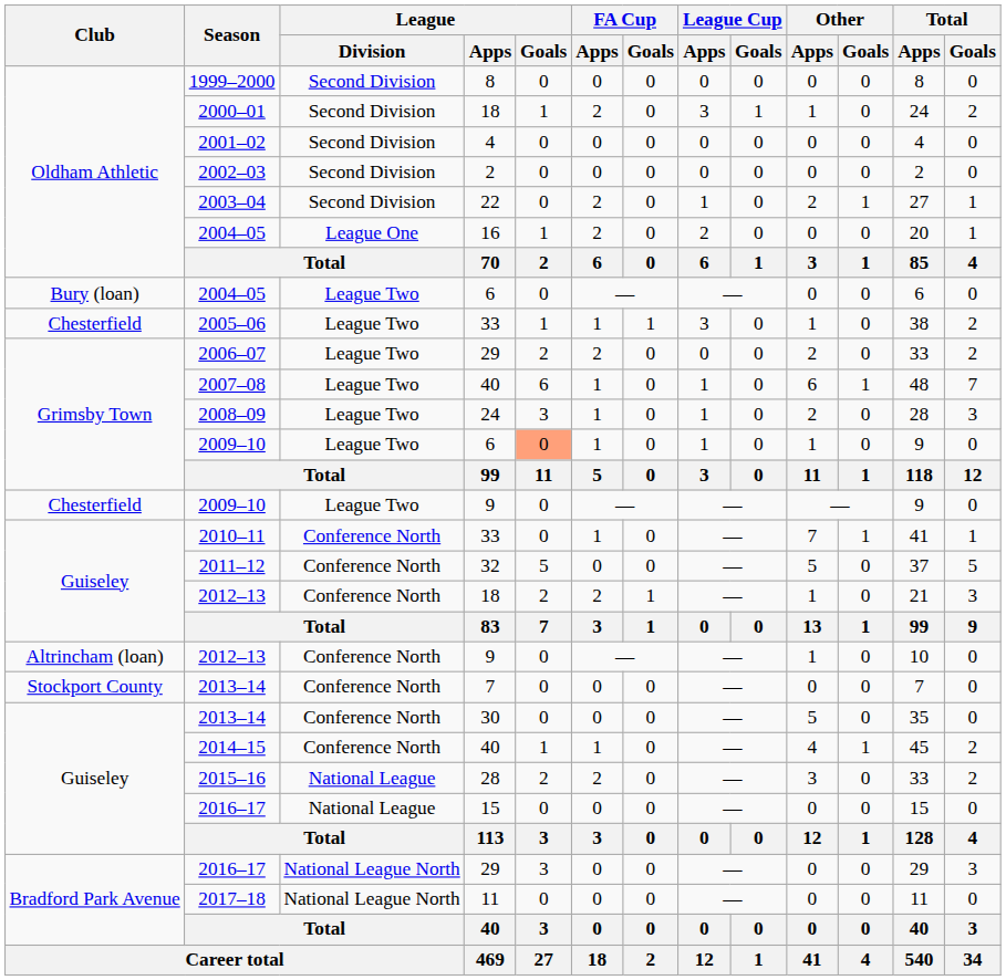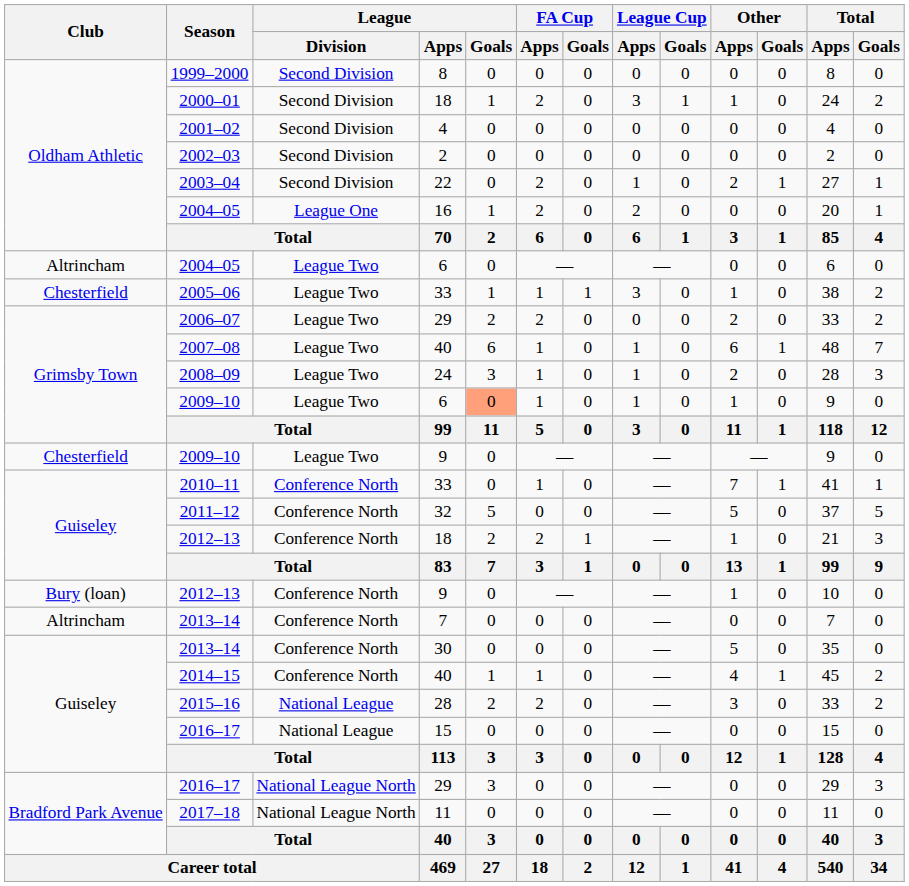 <table class=wikitable style="text-align:center">
 <tr>
 <th rowspan="2">Club</th>
 <th rowspan="2">Season</th>
 <th colspan="3">League</th>
 <th colspan="2"><a href='#'>FA Cup</a></th>
 <th colspan="2"><a href='#'>League Cup</a></th>
 <th colspan="2">Other</th>
 <th colspan="2">Total</th>
 </tr>
 <tr>
 <th>Division</th>
 <th>Apps</th>
 <th>Goals</th>
 <th>Apps</th>
 <th>Goals</th>
 <th>Apps</th>
 <th>Goals</th>
 <th>Apps</th>
 <th>Goals</th>
 <th>Apps</th>
 <th>Goals</th>
 </tr>
 <tr>
 <td rowspan="7"><a href='#'>Oldham Athletic</a></td>
 <td><a href='#'>1999–2000</a></td>
 <td><a href='#'>Second Division</a></td>
 <td>8</td>
 <td>0</td>
 <td>0</td>
 <td>0</td>
 <td>0</td>
 <td>0</td>
 <td>0</td>
 <td>0</td>
 <td>8</td>
 <td>0</td>
 </tr>
 <tr>
 <td><a href='#'>2000–01</a></td>
 <td>Second Division</td>
 <td>18</td>
 <td>1</td>
 <td>2</td>
 <td>0</td>
 <td>3</td>
 <td>1</td>
 <td>1</td>
 <td>0</td>
 <td>24</td>
 <td>2</td>
 </tr>
 <tr>
 <td><a href='#'>2001–02</a></td>
 <td>Second Division</td>
 <td>4</td>
 <td>0</td>
 <td>0</td>
 <td>0</td>
 <td>0</td>
 <td>0</td>
 <td>0</td>
 <td>0</td>
 <td>4</td>
 <td>0</td>
 </tr>
 <tr>
 <td><a href='#'>2002–03</a></td>
 <td>Second Division</td>
 <td>2</td>
 <td>0</td>
 <td>0</td>
 <td>0</td>
 <td>0</td>
 <td>0</td>
 <td>0</td>
 <td>0</td>
 <td>2</td>
 <td>0</td>
 </tr>
 <tr>
 <td><a href='#'>2003–04</a></td>
 <td>Second Division</td>
 <td>22</td>
 <td>0</td>
 <td>2</td>
 <td>0</td>
 <td>1</td>
 <td>0</td>
 <td>2</td>
 <td>1</td>
 <td>27</td>
 <td>1</td>
 </tr>
 <tr>
 <td><a href='#'>2004–05</a></td>
 <td><a href='#'>League One</a></td>
 <td>16</td>
 <td>1</td>
 <td>2</td>
 <td>0</td>
 <td>2</td>
 <td>0</td>
 <td>0</td>
 <td>0</td>
 <td>20</td>
 <td>1</td>
 </tr>
 <tr>
 <th colspan="2">Total</th>
 <th>70</th>
 <th>2</th>
 <th>6</th>
 <th>0</th>
 <th>6</th>
 <th>1</th>
 <th>3</th>
 <th>1</th>
 <th>85</th>
 <th>4</th>
 </tr>
 <tr>
-<td><a href='#'>Bury</a> (loan)</td>
+<td>Altrincham</td>
 <td><a href='#'>2004–05</a></td>
 <td><a href='#'>League Two</a></td>
 <td>6</td>
 <td>0</td>
 <td colspan="2">—</td>
 <td colspan="2">—</td>
 <td>0</td>
 <td>0</td>
 <td>6</td>
 <td>0</td>
 </tr>
 <tr>
 <td><a href='#'>Chesterfield</a></td>
 <td><a href='#'>2005–06</a></td>
 <td>League Two</td>
 <td>33</td>
 <td>1</td>
 <td>1</td>
 <td>1</td>
 <td>3</td>
 <td>0</td>
 <td>1</td>
 <td>0</td>
 <td>38</td>
 <td>2</td>
 </tr>
 <tr>
 <td rowspan="5"><a href='#'>Grimsby Town</a></td>
 <td><a href='#'>2006–07</a></td>
 <td>League Two</td>
 <td>29</td>
 <td>2</td>
 <td>2</td>
 <td>0</td>
 <td>0</td>
 <td>0</td>
 <td>2</td>
 <td>0</td>
 <td>33</td>
 <td>2</td>
 </tr>
 <tr>
 <td><a href='#'>2007–08</a></td>
 <td>League Two</td>
 <td>40</td>
 <td>6</td>
 <td>1</td>
 <td>0</td>
 <td>1</td>
 <td>0</td>
 <td>6</td>
 <td>1</td>
 <td>48</td>
 <td>7</td>
 </tr>
 <tr>
 <td><a href='#'>2008–09</a></td>
 <td>League Two</td>
 <td>24</td>
 <td>3</td>
 <td>1</td>
 <td>0</td>
 <td>1</td>
 <td>0</td>
 <td>2</td>
 <td>0</td>
 <td>28</td>
 <td>3</td>
 </tr>
 <tr>
 <td><a href='#'>2009–10</a></td>
 <td>League Two</td>
 <td>6</td>
 <td style="background: lightsalmon;">0</td>
 <td>1</td>
 <td>0</td>
 <td>1</td>
 <td>0</td>
 <td>1</td>
 <td>0</td>
 <td>9</td>
 <td>0</td>
 </tr>
 <tr>
 <th colspan="2">Total</th>
 <th>99</th>
 <th>11</th>
 <th>5</th>
 <th>0</th>
 <th>3</th>
 <th>0</th>
 <th>11</th>
 <th>1</th>
 <th>118</th>
 <th>12</th>
 </tr>
 <tr>
 <td><a href='#'>Chesterfield</a></td>
 <td><a href='#'>2009–10</a></td>
 <td>League Two</td>
 <td>9</td>
 <td>0</td>
 <td colspan="2">—</td>
 <td colspan="2">—</td>
 <td colspan="2">—</td>
 <td>9</td>
 <td>0</td>
 </tr>
 <tr>
 <td rowspan="4"><a href='#'>Guiseley</a></td>
 <td><a href='#'>2010–11</a></td>
 <td><a href='#'>Conference North</a></td>
 <td>33</td>
 <td>0</td>
 <td>1</td>
 <td>0</td>
 <td colspan="2">—</td>
 <td>7</td>
 <td>1</td>
 <td>41</td>
 <td>1</td>
 </tr>
 <tr>
 <td><a href='#'>2011–12</a></td>
 <td>Conference North</td>
 <td>32</td>
 <td>5</td>
 <td>0</td>
 <td>0</td>
 <td colspan="2">—</td>
 <td>5</td>
 <td>0</td>
 <td>37</td>
 <td>5</td>
 </tr>
 <tr>
 <td><a href='#'>2012–13</a></td>
 <td>Conference North</td>
 <td>18</td>
 <td>2</td>
 <td>2</td>
 <td>1</td>
 <td colspan="2">—</td>
 <td>1</td>
 <td>0</td>
 <td>21</td>
 <td>3</td>
 </tr>
 <tr>
 <th colspan="2">Total</th>
 <th>83</th>
 <th>7</th>
 <th>3</th>
 <th>1</th>
 <th>0</th>
 <th>0</th>
 <th>13</th>
 <th>1</th>
 <th>99</th>
 <th>9</th>
 </tr>
 <tr>
-<td><a href='#'>Altrincham</a> (loan)</td>
+<td><a href='#'>Bury</a> (loan)</td>
 <td><a href='#'>2012–13</a></td>
 <td>Conference North</td>
 <td>9</td>
 <td>0</td>
 <td colspan="2">—</td>
 <td colspan="2">—</td>
 <td>1</td>
 <td>0</td>
 <td>10</td>
 <td>0</td>
 </tr>
 <tr>
-<td><a href='#'>Stockport County</a></td>
+<td>Altrincham</td>
 <td><a href='#'>2013–14</a></td>
 <td>Conference North</td>
 <td>7</td>
 <td>0</td>
 <td>0</td>
 <td>0</td>
 <td colspan="2">—</td>
 <td>0</td>
 <td>0</td>
 <td>7</td>
 <td>0</td>
 </tr>
 <tr>
 <td rowspan="5">Guiseley</td>
 <td><a href='#'>2013–14</a></td>
 <td>Conference North</td>
 <td>30</td>
 <td>0</td>
 <td>0</td>
 <td>0</td>
 <td colspan="2">—</td>
 <td>5</td>
 <td>0</td>
 <td>35</td>
 <td>0</td>
 </tr>
 <tr>
 <td><a href='#'>2014–15</a></td>
 <td>Conference North</td>
 <td>40</td>
 <td>1</td>
 <td>1</td>
 <td>0</td>
 <td colspan="2">—</td>
 <td>4</td>
 <td>1</td>
 <td>45</td>
 <td>2</td>
 </tr>
 <tr>
 <td><a href='#'>2015–16</a></td>
 <td><a href='#'>National League</a></td>
 <td>28</td>
 <td>2</td>
 <td>2</td>
 <td>0</td>
 <td colspan="2">—</td>
 <td>3</td>
 <td>0</td>
 <td>33</td>
 <td>2</td>
 </tr>
 <tr>
 <td><a href='#'>2016–17</a></td>
 <td>National League</td>
 <td>15</td>
 <td>0</td>
 <td>0</td>
 <td>0</td>
 <td colspan="2">—</td>
 <td>0</td>
 <td>0</td>
 <td>15</td>
 <td>0</td>
 </tr>
 <tr>
 <th colspan="2">Total</th>
 <th>113</th>
 <th>3</th>
 <th>3</th>
 <th>0</th>
 <th>0</th>
 <th>0</th>
 <th>12</th>
 <th>1</th>
 <th>128</th>
 <th>4</th>
 </tr>
 <tr>
 <td rowspan="3"><a href='#'>Bradford Park Avenue</a></td>
 <td><a href='#'>2016–17</a></td>
 <td><a href='#'>National League North</a></td>
 <td>29</td>
 <td>3</td>
 <td>0</td>
 <td>0</td>
 <td colspan="2">—</td>
 <td>0</td>
 <td>0</td>
 <td>29</td>
 <td>3</td>
 </tr>
 <tr>
 <td><a href='#'>2017–18</a></td>
 <td>National League North</td>
 <td>11</td>
 <td>0</td>
 <td>0</td>
 <td>0</td>
 <td colspan="2">—</td>
 <td>0</td>
 <td>0</td>
 <td>11</td>
 <td>0</td>
 </tr>
 <tr>
 <th colspan="2">Total</th>
 <th>40</th>
 <th>3</th>
 <th>0</th>
 <th>0</th>
 <th>0</th>
 <th>0</th>
 <th>0</th>
 <th>0</th>
 <th>40</th>
 <th>3</th>
 </tr>
 <tr>
 <th colspan="3">Career total</th>
 <th>469</th>
 <th>27</th>
 <th>18</th>
 <th>2</th>
 <th>12</th>
 <th>1</th>
 <th>41</th>
 <th>4</th>
 <th>540</th>
 <th>34</th>
 </tr>
 </table>
